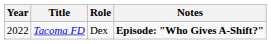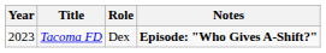 <table class="wikitable sortable">
 <tr>
 <th>Year</th>
 <th>Title</th>
 <th>Role</th>
 <th class="unsortable">Notes</th>
 </tr>
 <tr>
-<td>2022</td>
+<td>2023</td>
 <td><em><a href='#'>Tacoma FD</a></em></td>
 <td>Dex</td>
 <td><strong>Episode: "Who Gives A-Shift?"</strong></td>
 </tr>
 </table>
